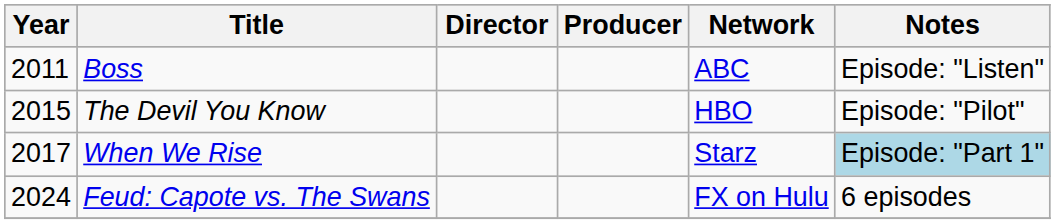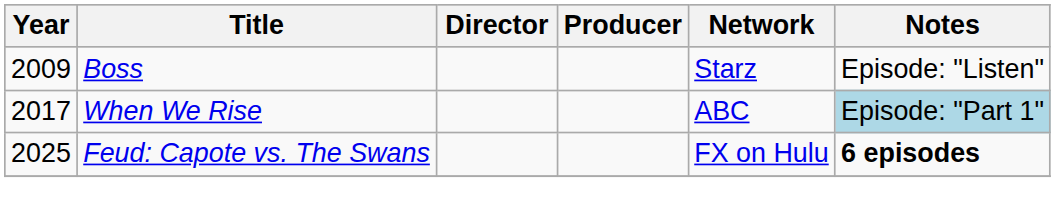 <table class="wikitable">
 <tr>
 <th style="width:26px;">Year</th>
 <th>Title</th>
 <th width=65>Director</th>
 <th width=65>Producer</th>
 <th>Network</th>
 <th>Notes</th>
 </tr>
 <tr>
-<td>2011</td>
+<td>2009</td>
 <td><em><a href='#'>Boss</a></em></td>
 <td></td>
 <td></td>
-<td><a href='#'>ABC</a></td>
+<td><a href='#'>Starz</a></td>
 <td>Episode: "Listen"</td>
-</tr>
-<tr>
-<td>2015</td>
-<td><em>The Devil You Know</em></td>
-<td></td>
-<td></td>
-<td><a href='#'>HBO</a></td>
-<td>Episode: "Pilot"</td>
 </tr>
 <tr>
 <td>2017</td>
 <td><em><a href='#'>When We Rise</a></em></td>
 <td></td>
 <td></td>
-<td><a href='#'>Starz</a></td>
+<td><a href='#'>ABC</a></td>
 <td style="background: lightblue;">Episode: "Part 1"</td>
 </tr>
 <tr>
-<td>2024</td>
+<td>2025</td>
 <td><em><a href='#'>Feud: Capote vs. The Swans</a></em></td>
 <td></td>
 <td></td>
 <td><a href='#'>FX on Hulu</a></td>
-<td>6 episodes</td>
+<td><strong>6 episodes</strong></td>
 </tr>
 <tr>
 </tr>
 </table>
